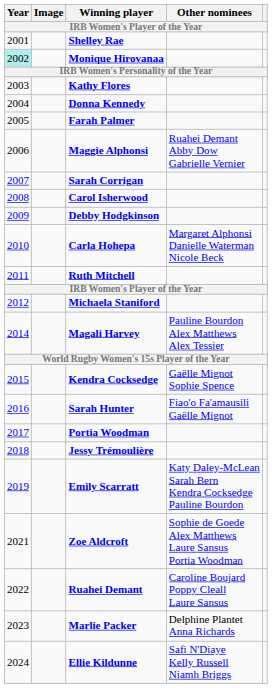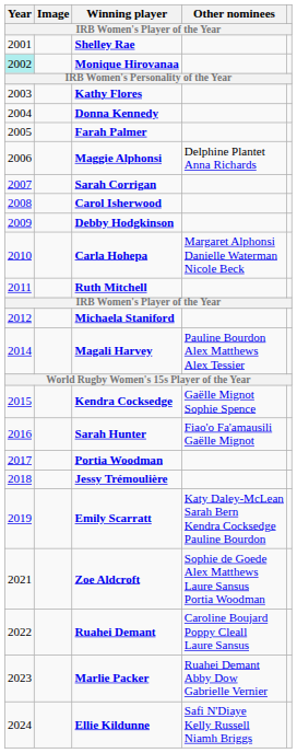 <table class="sortable wikitable plainrowheaders" style="text-align:center">
 <tr>
 <th scope="col">Year</th>
 <th>Image</th>
 <th scope="col">Winning player</th>
 <th scope="col" class="unsortable">Other nominees</th>
 <th scope="col" class="unsortable"></th>
 </tr>
 <tr style="text-align:center; line-height:8px; font-size:87%; font-weight:bold; background:lightgrey; color:#777;">
 <th colspan="5">IRB Women's Player of the Year</th>
 </tr>
 <tr>
 <td>2001</td>
 <td></td>
 <td align="left"> <strong><a href='#'>Shelley Rae</a></strong></td>
 <td align="left"></td>
 <td></td>
 </tr>
 <tr>
 <td style="background: paleturquoise;">2002</td>
 <td></td>
 <td align="left"> <strong><a href='#'>Monique Hirovanaa</a></strong></td>
 <td align="left"></td>
 <td></td>
 </tr>
 <tr style="text-align:center; line-height:8px; font-size:87%; font-weight:bold; background:lightgrey; color:#777;">
 <th colspan="5">IRB Women's Personality of the Year</th>
 </tr>
 <tr>
 <td>2003</td>
 <td></td>
 <td align="left"> <strong><a href='#'>Kathy Flores</a></strong></td>
 <td align="left"></td>
 <td></td>
 </tr>
 <tr>
 <td>2004</td>
 <td></td>
 <td align="left"> <strong><a href='#'>Donna Kennedy</a></strong></td>
 <td align="left"></td>
 <td></td>
 </tr>
 <tr>
 <td>2005</td>
 <td></td>
 <td align="left"> <strong><a href='#'>Farah Palmer</a></strong></td>
 <td align="left"></td>
 <td></td>
 </tr>
 <tr>
 <td>2006</td>
 <td></td>
 <td align="left"> <strong><a href='#'>Maggie Alphonsi</a></strong></td>
-<td align="left"> <a href='#'>Ruahei Demant</a><br> <a href='#'>Abby Dow</a><br> <a href='#'>Gabrielle Vernier</a></td>
+<td align="left"> Delphine Plantet<br> <a href='#'>Anna Richards</a></td>
 <td></td>
 </tr>
 <tr>
 <td><a href='#'>2007</a></td>
 <td></td>
 <td align="left"> <strong><a href='#'>Sarah Corrigan</a></strong></td>
 <td align="left"></td>
 <td></td>
 </tr>
 <tr>
 <td><a href='#'>2008</a></td>
 <td></td>
 <td align="left"> <strong><a href='#'>Carol Isherwood</a></strong></td>
 <td align="left"></td>
 <td></td>
 </tr>
 <tr>
 <td><a href='#'>2009</a></td>
 <td></td>
 <td align="left"> <strong><a href='#'>Debby Hodgkinson</a></strong></td>
 <td align="left"></td>
 <td></td>
 </tr>
 <tr>
 <td><a href='#'>2010</a></td>
 <td></td>
 <td align="left"> <strong><a href='#'>Carla Hohepa</a></strong></td>
 <td align="left"> <a href='#'>Margaret Alphonsi</a><br> <a href='#'>Danielle Waterman</a><br> <a href='#'>Nicole Beck</a></td>
 <td></td>
 </tr>
 <tr>
 <td><a href='#'>2011</a></td>
 <td></td>
 <td align="left"> <strong><a href='#'>Ruth Mitchell</a></strong></td>
 <td align="left"></td>
 <td></td>
 </tr>
 <tr style="text-align:center; line-height:8px; font-size:87%; font-weight:bold; background:lightgrey; color:#777;">
 <th colspan="5">IRB Women's Player of the Year</th>
 </tr>
 <tr>
 <td><a href='#'>2012</a></td>
 <td></td>
 <td align="left"> <strong><a href='#'>Michaela Staniford</a></strong></td>
 <td align="left"></td>
 <td></td>
 </tr>
 <tr>
 <td><a href='#'>2014</a></td>
 <td></td>
 <td align="left"> <strong><a href='#'>Magali Harvey</a></strong></td>
 <td align="left"> <a href='#'>Pauline Bourdon</a><br> <a href='#'>Alex Matthews</a><br> <a href='#'>Alex Tessier</a></td>
 <td></td>
 </tr>
 <tr style="text-align:center; line-height:8px; font-size:87%; font-weight:bold; background:lightgrey; color:#777;">
 <th colspan="5">World Rugby Women's 15s Player of the Year</th>
 </tr>
 <tr>
 <td><a href='#'>2015</a></td>
 <td></td>
 <td align="left"> <strong><a href='#'>Kendra Cocksedge</a></strong></td>
 <td align="left"> <a href='#'>Gaëlle Mignot</a><br> <a href='#'>Sophie Spence</a></td>
 <td></td>
 </tr>
 <tr>
 <td><a href='#'>2016</a></td>
 <td></td>
 <td align="left"> <strong><a href='#'>Sarah Hunter</a></strong></td>
 <td align="left"> <a href='#'>Fiao'o Fa'amausili</a><br> <a href='#'>Gaëlle Mignot</a></td>
 <td></td>
 </tr>
 <tr>
 <td><a href='#'>2017</a></td>
 <td></td>
 <td align="left"> <strong><a href='#'>Portia Woodman</a></strong></td>
 <td align="left"></td>
 <td></td>
 </tr>
 <tr>
 <td><a href='#'>2018</a></td>
 <td></td>
 <td align="left"> <strong><a href='#'>Jessy Trémoulière</a></strong></td>
 <td align="left"></td>
 <td></td>
 </tr>
 <tr>
 <td><a href='#'>2019</a></td>
 <td></td>
 <td align="left"> <strong><a href='#'>Emily Scarratt</a></strong></td>
 <td align="left"> <a href='#'>Katy Daley-McLean</a><br> <a href='#'>Sarah Bern</a><br> <a href='#'>Kendra Cocksedge</a><br> <a href='#'>Pauline Bourdon</a></td>
 <td></td>
 </tr>
 <tr>
 <td>2021</td>
 <td></td>
 <td align="left"> <strong><a href='#'>Zoe Aldcroft</a></strong></td>
 <td align="left"> <a href='#'>Sophie de Goede</a><br> <a href='#'>Alex Matthews</a><br> <a href='#'>Laure Sansus</a><br> <a href='#'>Portia Woodman</a></td>
 <td></td>
 </tr>
 <tr>
 <td>2022</td>
 <td></td>
 <td align="left"> <strong><a href='#'>Ruahei Demant</a></strong></td>
 <td align="left"> <a href='#'>Caroline Boujard</a><br> <a href='#'>Poppy Cleall</a><br> <a href='#'>Laure Sansus</a></td>
 <td></td>
 </tr>
 <tr>
 <td>2023</td>
 <td></td>
 <td align="left"> <strong><a href='#'>Marlie Packer</a></strong></td>
-<td align="left"> Delphine Plantet<br> <a href='#'>Anna Richards</a></td>
+<td align="left"> <a href='#'>Ruahei Demant</a><br> <a href='#'>Abby Dow</a><br> <a href='#'>Gabrielle Vernier</a></td>
 <td></td>
 </tr>
 <tr>
 <td>2024</td>
 <td></td>
 <td align="left"> <strong><a href='#'>Ellie Kildunne</a></strong></td>
 <td align="left"> <a href='#'>Safi N'Diaye</a><br> <a href='#'>Kelly Russell</a><br> <a href='#'>Niamh Briggs</a></td>
 <td></td>
 </tr>
 </table>
